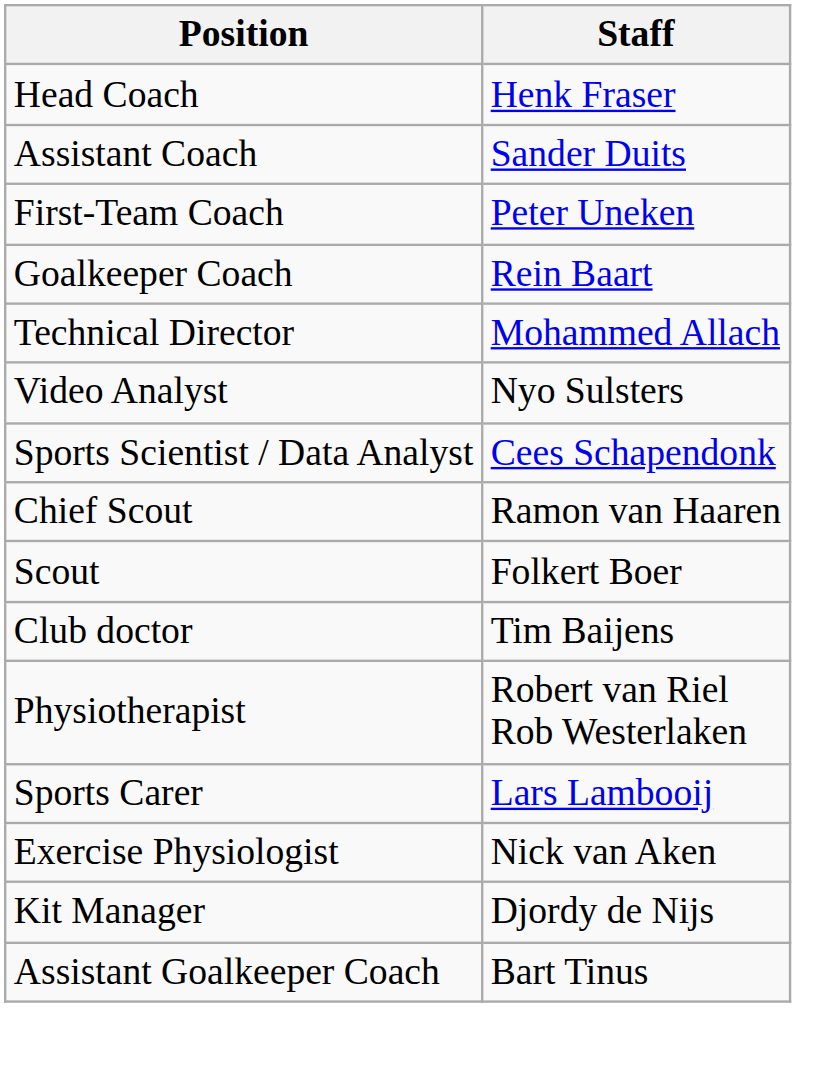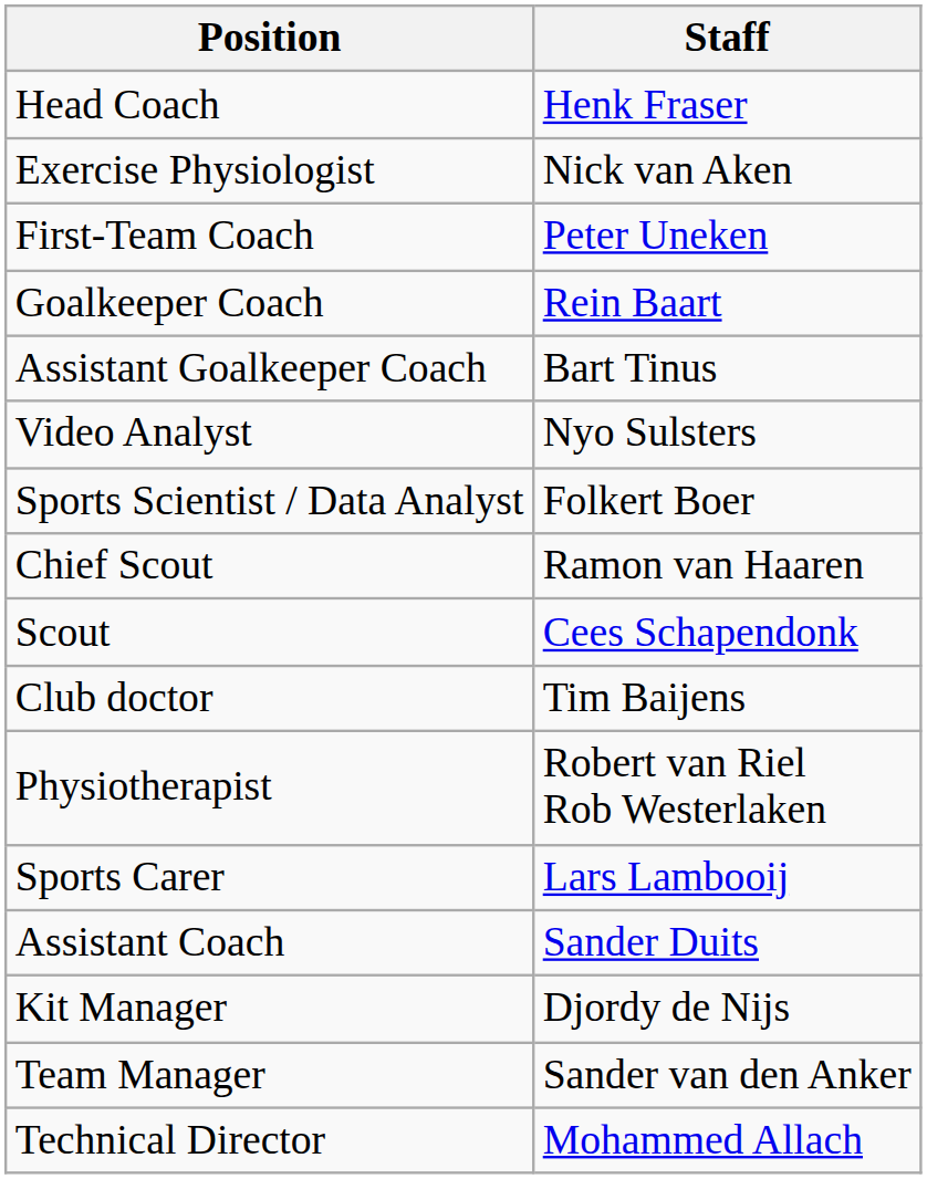 <table class="wikitable">
 <tr>
 <th>Position</th>
 <th>Staff</th>
 </tr>
 <tr>
 <td>Head Coach</td>
 <td> <a href='#'>Henk Fraser</a></td>
 </tr>
 <tr>
-<td>Assistant Coach</td>
-<td> <a href='#'>Sander Duits</a></td>
+<td>Exercise Physiologist</td>
+<td> Nick van Aken</td>
 </tr>
 <tr>
 <td>First-Team Coach</td>
 <td> <a href='#'>Peter Uneken</a></td>
 </tr>
 <tr>
 <td>Goalkeeper Coach</td>
 <td> <a href='#'>Rein Baart</a></td>
 </tr>
 <tr>
-<td>Technical Director</td>
-<td> <a href='#'>Mohammed Allach</a></td>
+<td>Assistant Goalkeeper Coach</td>
+<td> Bart Tinus</td>
 </tr>
 <tr>
 <td>Video Analyst</td>
 <td> Nyo Sulsters</td>
 </tr>
 <tr>
 <td>Sports Scientist / Data Analyst</td>
-<td> <a href='#'>Cees Schapendonk</a></td>
+<td> Folkert Boer</td>
 </tr>
 <tr>
 <td>Chief Scout</td>
 <td> Ramon van Haaren</td>
 </tr>
 <tr>
 <td>Scout</td>
-<td> Folkert Boer</td>
+<td> <a href='#'>Cees Schapendonk</a></td>
 </tr>
 <tr>
 <td>Club doctor</td>
 <td> Tim Baijens</td>
 </tr>
 <tr>
 <td>Physiotherapist</td>
 <td> Robert van Riel <br>  Rob Westerlaken</td>
 </tr>
 <tr>
 <td>Sports Carer</td>
 <td> <a href='#'>Lars Lambooij</a></td>
 </tr>
 <tr>
-<td>Exercise Physiologist</td>
-<td> Nick van Aken</td>
+<td>Assistant Coach</td>
+<td> <a href='#'>Sander Duits</a></td>
 </tr>
 <tr>
 <td>Kit Manager</td>
 <td> Djordy de Nijs</td>
 </tr>
 <tr>
-<td>Assistant Goalkeeper Coach</td>
-<td> Bart Tinus</td>
+<td>Team Manager</td>
+<td> Sander van den Anker</td>
+</tr>
+<tr>
+<td>Technical Director</td>
+<td> <a href='#'>Mohammed Allach</a></td>
 </tr>
 </table>
